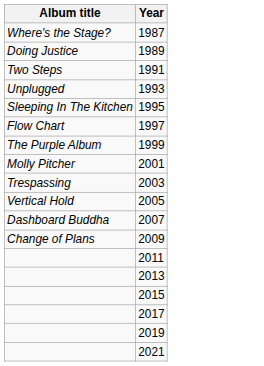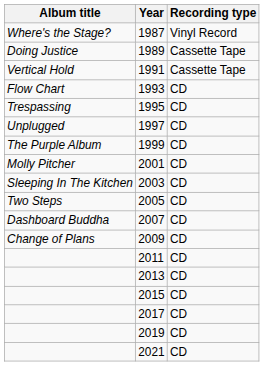 <table class="wikitable">
 <tr>
 <th>Album title</th>
 <th>Year</th>
+<th>Recording type</th>
 </tr>
 <tr>
 <td><em>Where's the Stage?</em></td>
 <td>1987</td>
+<td>Vinyl Record</td>
 </tr>
 <tr>
 <td><em>Doing Justice</em></td>
 <td>1989</td>
+<td>Cassette Tape</td>
 </tr>
 <tr>
-<td><em>Two Steps</em></td>
+<td><em>Vertical Hold</em></td>
 <td>1991</td>
+<td>Cassette Tape</td>
+</tr>
+<tr>
+<td><em>Flow Chart</em></td>
+<td>1993</td>
+<td>CD</td>
+</tr>
+<tr>
+<td><em>Trespassing</em></td>
+<td>1995</td>
+<td>CD</td>
 </tr>
 <tr>
 <td><em>Unplugged</em></td>
-<td>1993</td>
-</tr>
-<tr>
-<td><em>Sleeping In The Kitchen</em></td>
-<td>1995</td>
-</tr>
-<tr>
-<td><em>Flow Chart</em></td>
 <td>1997</td>
+<td>CD</td>
 </tr>
 <tr>
 <td><em>The Purple Album</em></td>
 <td>1999</td>
+<td>CD</td>
 </tr>
 <tr>
 <td><em>Molly Pitcher</em></td>
 <td>2001</td>
+<td>CD</td>
 </tr>
 <tr>
-<td><em>Trespassing</em></td>
+<td><em>Sleeping In The Kitchen</em></td>
 <td>2003</td>
+<td>CD</td>
 </tr>
 <tr>
-<td><em>Vertical Hold</em></td>
+<td><em>Two Steps</em></td>
 <td>2005</td>
+<td>CD</td>
 </tr>
 <tr>
 <td><em>Dashboard Buddha</em></td>
 <td>2007</td>
+<td>CD</td>
 </tr>
 <tr>
 <td><em>Change of Plans</em></td>
 <td>2009</td>
+<td>CD</td>
 </tr>
 <tr>
 <td><em></em></td>
 <td>2011</td>
+<td>CD</td>
 </tr>
 <tr>
 <td><em></em></td>
 <td>2013</td>
+<td>CD</td>
 </tr>
 <tr>
 <td><em></em></td>
 <td>2015</td>
+<td>CD</td>
 </tr>
 <tr>
 <td><em></em></td>
 <td>2017</td>
+<td>CD</td>
 </tr>
 <tr>
 <td><em></em></td>
 <td>2019</td>
+<td>CD</td>
 </tr>
 <tr>
 <td><em></em></td>
 <td>2021</td>
+<td>CD</td>
 </tr>
 </table>
